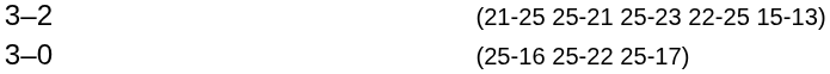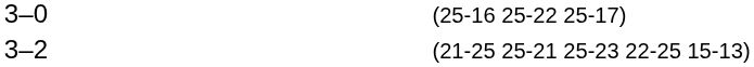 <table>
 <tr>
 <th width=200></th>
 <th width=80></th>
 <th width=200></th>
 <th width=220></th>
 </tr>
 <tr>
 <td align=right><strong></strong></td>
+<td align=center>3–0</td>
+<td></td>
+<td><small>(25-16 25-22 25-17)</small></td>
+</tr>
+<tr>
+<td align=right><strong></strong></td>
 <td align=center>3–2</td>
 <td></td>
 <td><small>(21-25 25-21 25-23 22-25 15-13)</small></td>
 </tr>
-<tr>
-<td align=right><strong></strong></td>
-<td align=center>3–0</td>
-<td></td>
-<td><small>(25-16 25-22 25-17)</small></td>
-</tr>
 </table>
